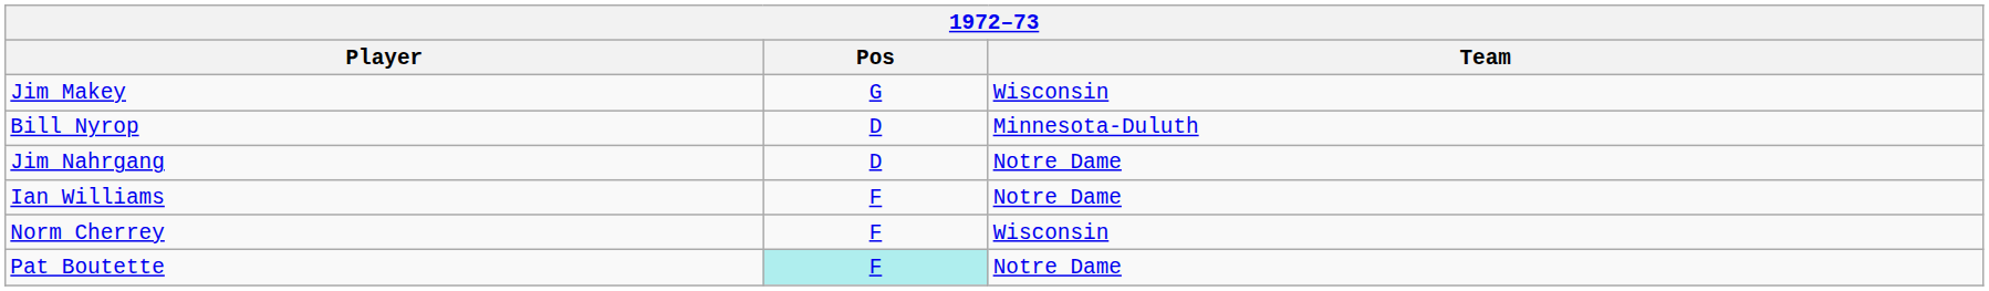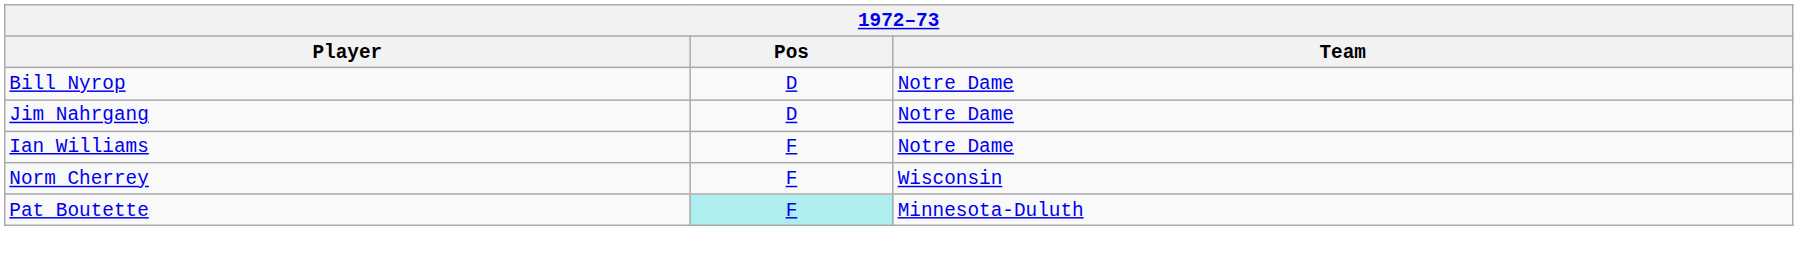 <table class="wikitable" width=95%>
 <tr>
 <th colspan=3><a href='#'>1972–73</a></th>
 </tr>
 <tr>
 <th>Player</th>
 <th>Pos</th>
 <th>Team</th>
 </tr>
 <tr>
-<td><a href='#'>Jim Makey</a></td>
-<td align=center><a href='#'>G</a></td>
-<td><a href='#'>Wisconsin</a></td>
-</tr>
-<tr>
 <td><a href='#'>Bill Nyrop</a></td>
 <td align=center><a href='#'>D</a></td>
-<td><a href='#'>Minnesota-Duluth</a></td>
+<td><a href='#'>Notre Dame</a></td>
 </tr>
 <tr>
 <td><a href='#'>Jim Nahrgang</a></td>
 <td align=center><a href='#'>D</a></td>
 <td><a href='#'>Notre Dame</a></td>
 </tr>
 <tr>
 <td><a href='#'>Ian Williams</a></td>
 <td align=center><a href='#'>F</a></td>
 <td><a href='#'>Notre Dame</a></td>
 </tr>
 <tr>
 <td><a href='#'>Norm Cherrey</a></td>
 <td align=center><a href='#'>F</a></td>
 <td><a href='#'>Wisconsin</a></td>
 </tr>
 <tr>
 <td><a href='#'>Pat Boutette</a></td>
 <td align=center style="background: paleturquoise;"><a href='#'>F</a></td>
-<td><a href='#'>Notre Dame</a></td>
+<td><a href='#'>Minnesota-Duluth</a></td>
 </tr>
 </table>
